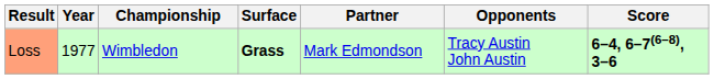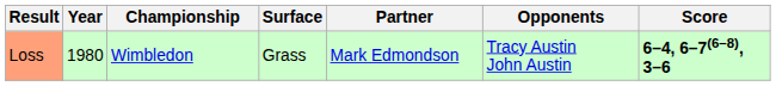 <table class="sortable wikitable">
 <tr>
 <th>Result</th>
 <th>Year</th>
 <th style="width:140px">Championship</th>
 <th style="width:50px">Surface</th>
 <th style="width:145px">Partner</th>
 <th style="width:145px">Opponents</th>
 <th style="width:120px" class="unsortable">Score</th>
 </tr>
 <tr style="background:#cfc;">
 <td style="background:#ffa07a;">Loss</td>
-<td>1977</td>
+<td>1980</td>
 <td><a href='#'>Wimbledon</a></td>
-<td><strong>Grass</strong></td>
+<td>Grass</td>
 <td> <a href='#'>Mark Edmondson</a></td>
 <td> <a href='#'>Tracy Austin</a><br> <a href='#'>John Austin</a></td>
 <td><strong>6–4, 6–7<sup>(6–8)</sup>, 3–6</strong></td>
 </tr>
 </table>
